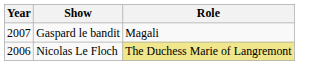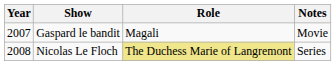 <table class="wikitable">
 <tr>
 <th>Year</th>
 <th>Show</th>
 <th>Role</th>
+<th>Notes</th>
 </tr>
 <tr>
 <td>2007</td>
 <td>Gaspard le bandit</td>
 <td>Magali</td>
+<td>Movie</td>
 </tr>
 <tr>
-<td>2006</td>
+<td>2008</td>
 <td>Nicolas Le Floch</td>
 <td style="background: khaki;">The Duchess Marie of Langremont</td>
+<td>Series</td>
 </tr>
 </table>
